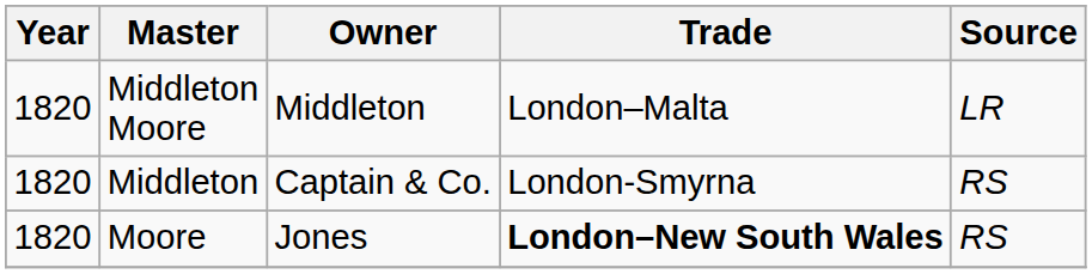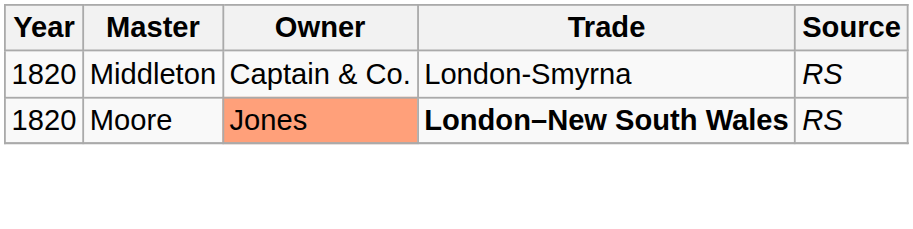 <table class=wikitable>
 <tr>
 <th>Year</th>
 <th>Master</th>
 <th>Owner</th>
 <th>Trade</th>
 <th>Source</th>
-</tr>
-<tr>
-<td>1820</td>
-<td>Middleton<br>Moore</td>
-<td>Middleton</td>
-<td>London–Malta</td>
-<td><em>LR</em></td>
 </tr>
 <tr>
 <td>1820</td>
 <td>Middleton</td>
 <td>Captain & Co.</td>
 <td>London-Smyrna</td>
 <td><em>RS</em></td>
 </tr>
 <tr>
 <td>1820</td>
 <td>Moore</td>
-<td>Jones</td>
+<td style="background: lightsalmon;">Jones</td>
 <td><strong>London–New South Wales</strong></td>
 <td><em>RS</em></td>
 </tr>
 <tr>
 </tr>
 </table>
